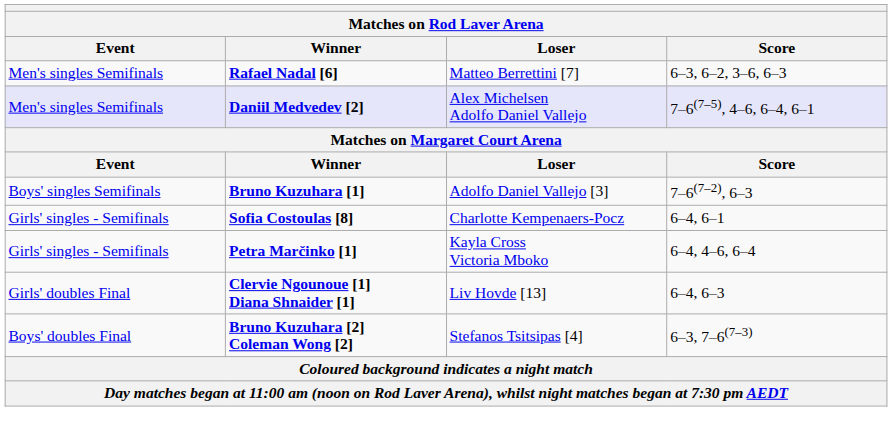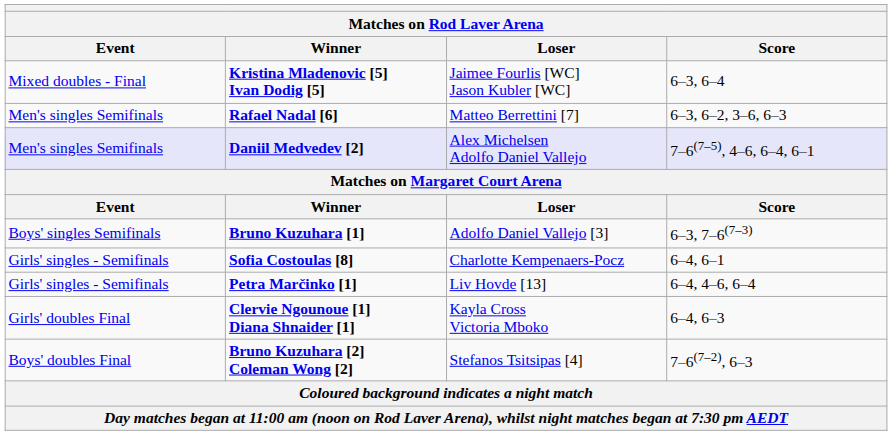 <table class="wikitable collapsible uncollapsed" style="margin:auto;">
 <tr>
 <th colspan=4></th>
 </tr>
 <tr>
 <th colspan=4><strong>Matches on <a href='#'>Rod Laver Arena</a></strong></th>
 </tr>
 <tr>
 <th style="width:220px;">Event</th>
 <th style="width:220px;">Winner</th>
 <th style="width:220px;">Loser</th>
 <th style="width:220px;">Score</th>
+</tr>
+<tr>
+<td><a href='#'>Mixed doubles - Final</a></td>
+<td><strong> <a href='#'>Kristina Mladenovic</a> [5]<br>  <a href='#'>Ivan Dodig</a> [5]</strong></td>
+<td> <a href='#'>Jaimee Fourlis</a> [WC]<br>  <a href='#'>Jason Kubler</a> [WC]</td>
+<td>6–3, 6–4</td>
 </tr>
 <tr>
 <td><a href='#'>Men's singles Semifinals</a></td>
 <td><strong> <a href='#'>Rafael Nadal</a> [6]</strong></td>
 <td> <a href='#'>Matteo Berrettini</a> [7]</td>
 <td>6–3, 6–2, 3–6, 6–3</td>
 </tr>
 <tr bgcolor=lavender>
 <td><a href='#'>Men's singles Semifinals</a></td>
 <td><strong> <a href='#'>Daniil Medvedev</a> [2]</strong></td>
 <td> <a href='#'>Alex Michelsen</a> <br>  <a href='#'>Adolfo Daniel Vallejo</a></td>
 <td>7–6<sup>(7–5)</sup>, 4–6, 6–4, 6–1</td>
 </tr>
 <tr>
 <th colspan=4><strong>Matches on <a href='#'>Margaret Court Arena</a></strong></th>
 </tr>
 <tr>
 <th style="width:220px;">Event</th>
 <th style="width:220px;">Winner</th>
 <th style="width:220px;">Loser</th>
 <th style="width:220px;">Score</th>
 </tr>
 <tr>
 <td><a href='#'>Boys' singles Semifinals</a></td>
 <td><strong> <a href='#'>Bruno Kuzuhara</a> [1]</strong></td>
 <td> <a href='#'>Adolfo Daniel Vallejo</a> [3]</td>
-<td>7–6<sup>(7–2)</sup>, 6–3</td>
+<td>6–3, 7–6<sup>(7–3)</sup></td>
 </tr>
 <tr>
 <td><a href='#'>Girls' singles - Semifinals</a></td>
 <td><strong> <a href='#'>Sofia Costoulas</a> [8]</strong></td>
 <td> <a href='#'>Charlotte Kempenaers-Pocz</a></td>
 <td>6–4, 6–1</td>
 </tr>
 <tr>
 <td><a href='#'>Girls' singles - Semifinals</a></td>
 <td><strong> <a href='#'>Petra Marčinko</a> [1]</strong></td>
-<td> <a href='#'>Kayla Cross</a> <br>  <a href='#'>Victoria Mboko</a></td>
+<td> <a href='#'>Liv Hovde</a> [13]</td>
 <td>6–4, 4–6, 6–4</td>
 </tr>
 <tr>
 <td><a href='#'>Girls' doubles Final</a></td>
 <td><strong> <a href='#'>Clervie Ngounoue</a> [1] <br>  <a href='#'>Diana Shnaider</a> [1]</strong></td>
-<td> <a href='#'>Liv Hovde</a> [13]</td>
+<td> <a href='#'>Kayla Cross</a> <br>  <a href='#'>Victoria Mboko</a></td>
 <td>6–4, 6–3</td>
 </tr>
 <tr>
 <td><a href='#'>Boys' doubles Final</a></td>
 <td><strong> <a href='#'>Bruno Kuzuhara</a> [2]<br>  <a href='#'>Coleman Wong</a> [2]</strong></td>
 <td> <a href='#'>Stefanos Tsitsipas</a> [4]</td>
-<td>6–3, 7–6<sup>(7–3)</sup></td>
+<td>7–6<sup>(7–2)</sup>, 6–3</td>
 </tr>
 <tr>
 <th colspan=4><em>Coloured background indicates a night match</em></th>
 </tr>
 <tr>
 <th colspan=4><em>Day matches began at 11:00 am (noon on Rod Laver Arena), whilst night matches began at 7:30 pm <a href='#'>AEDT</a></em></th>
 </tr>
 </table>
